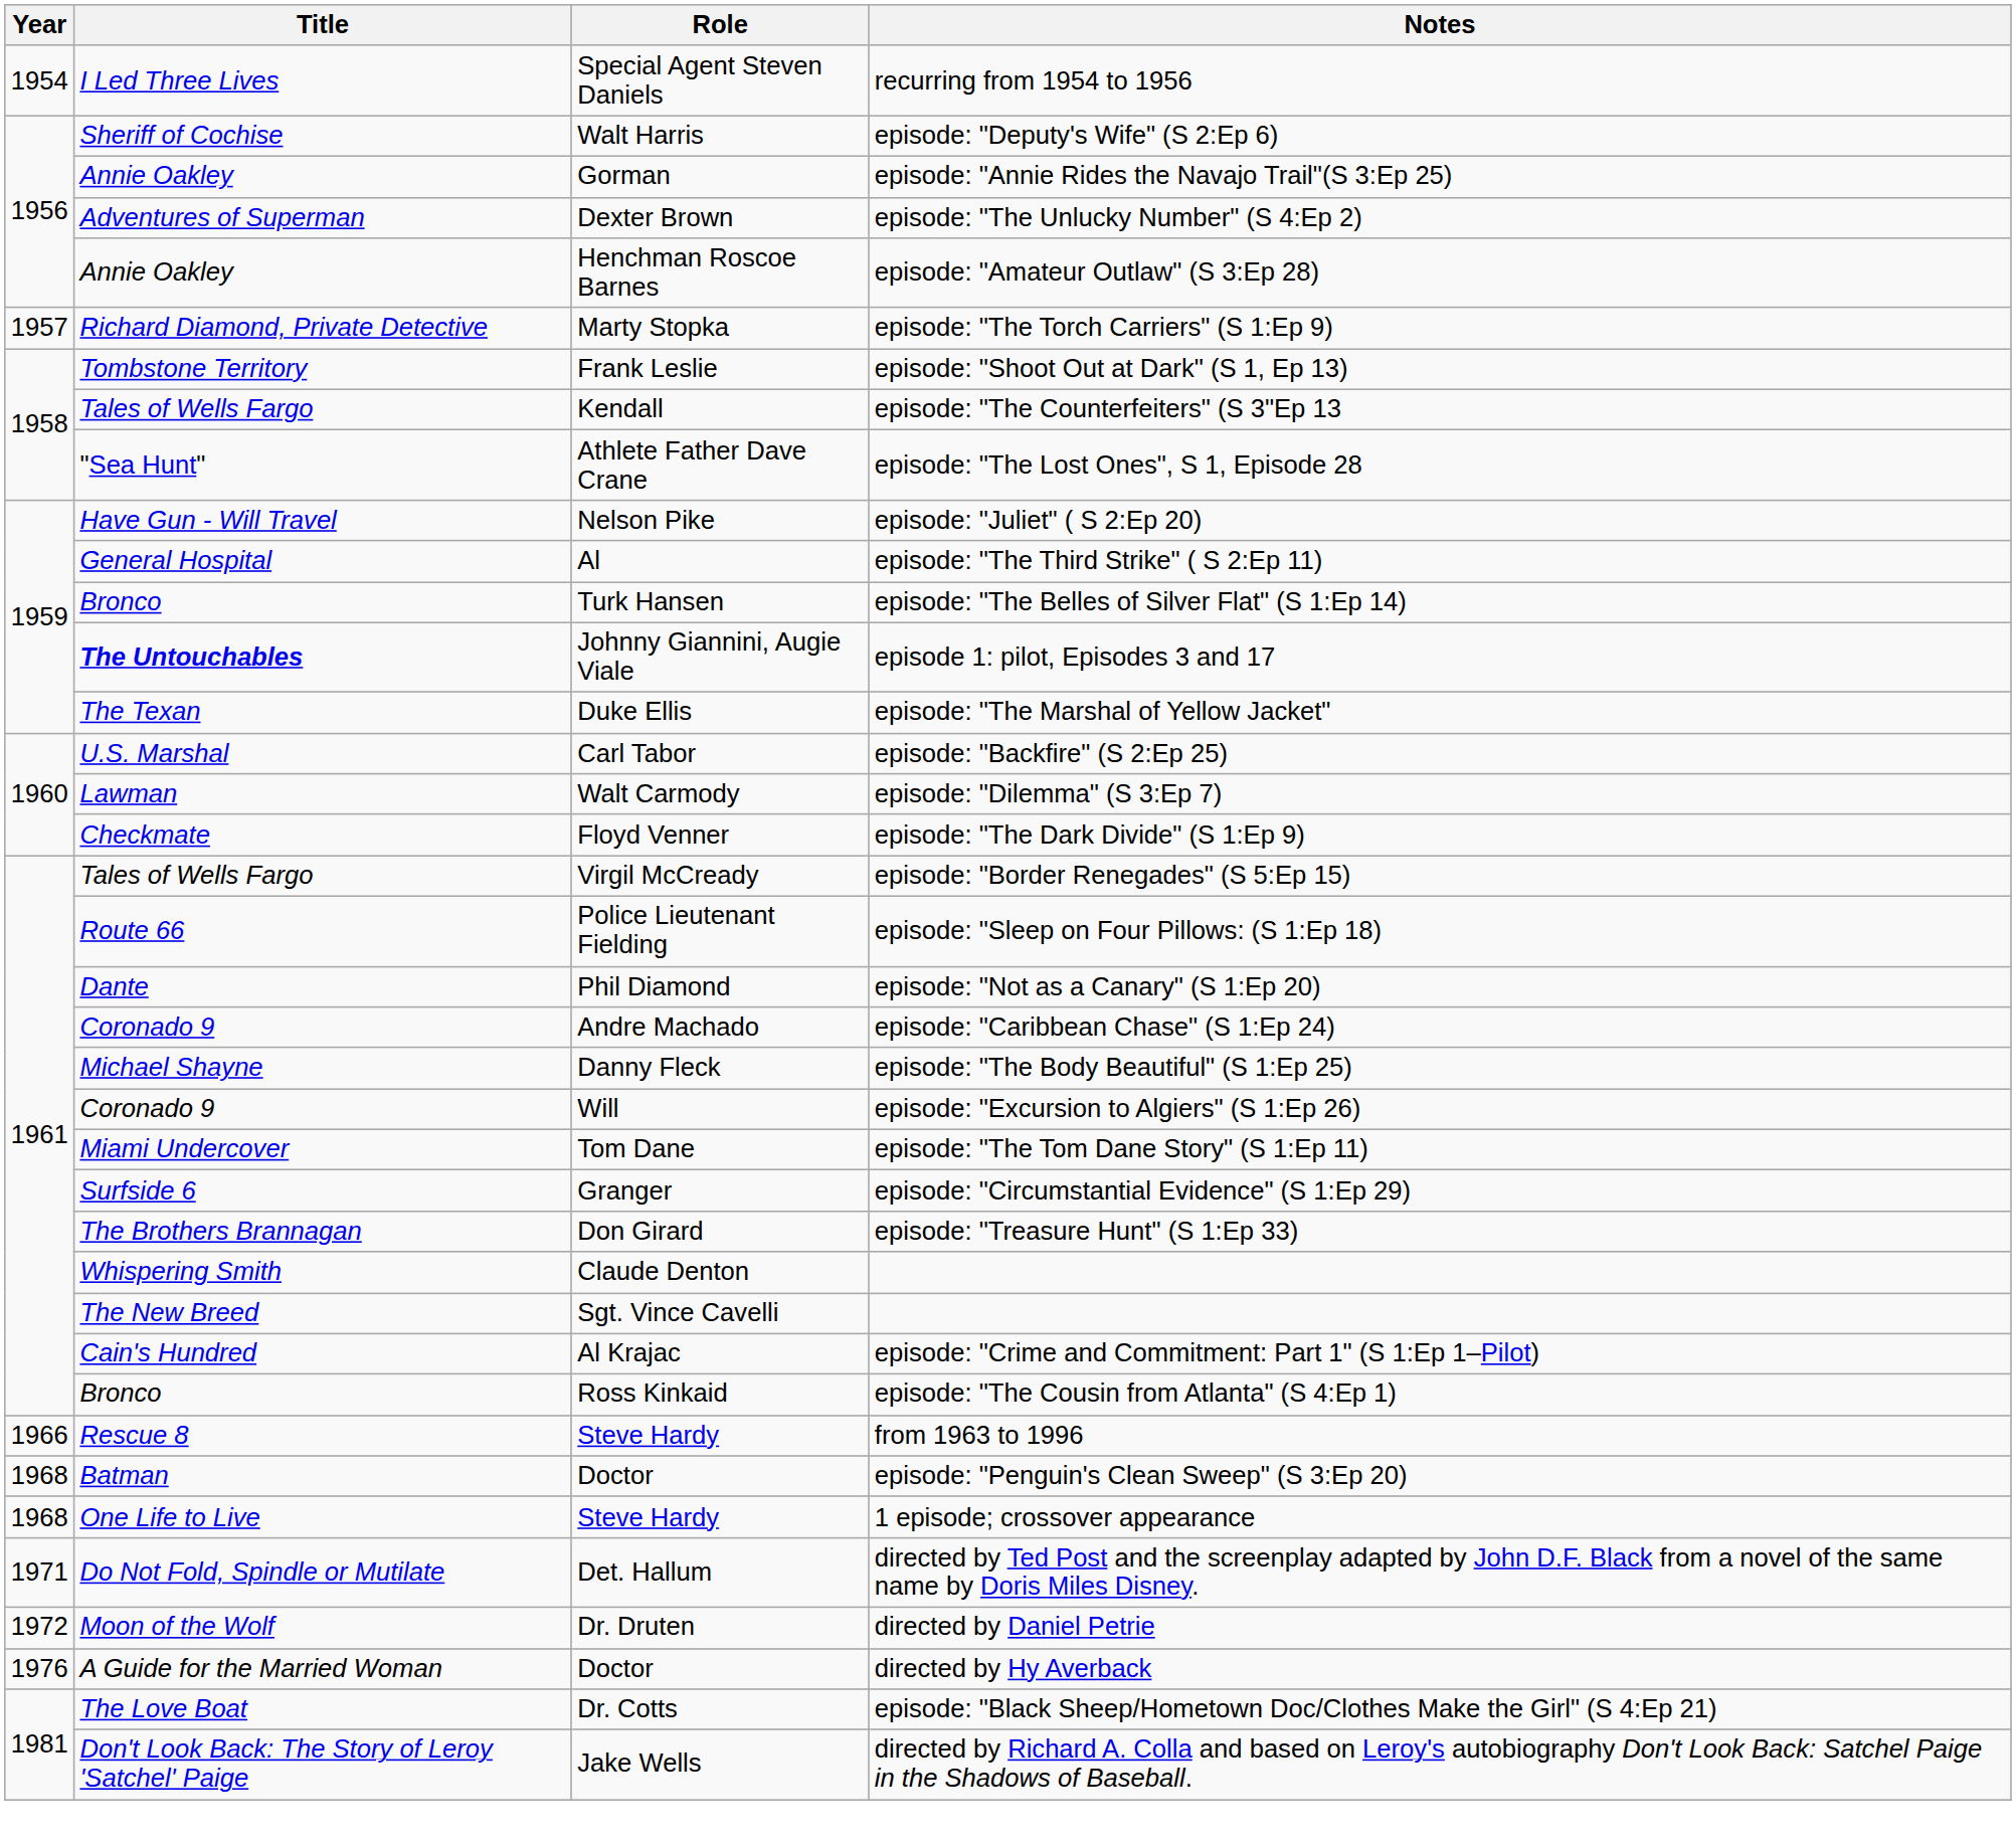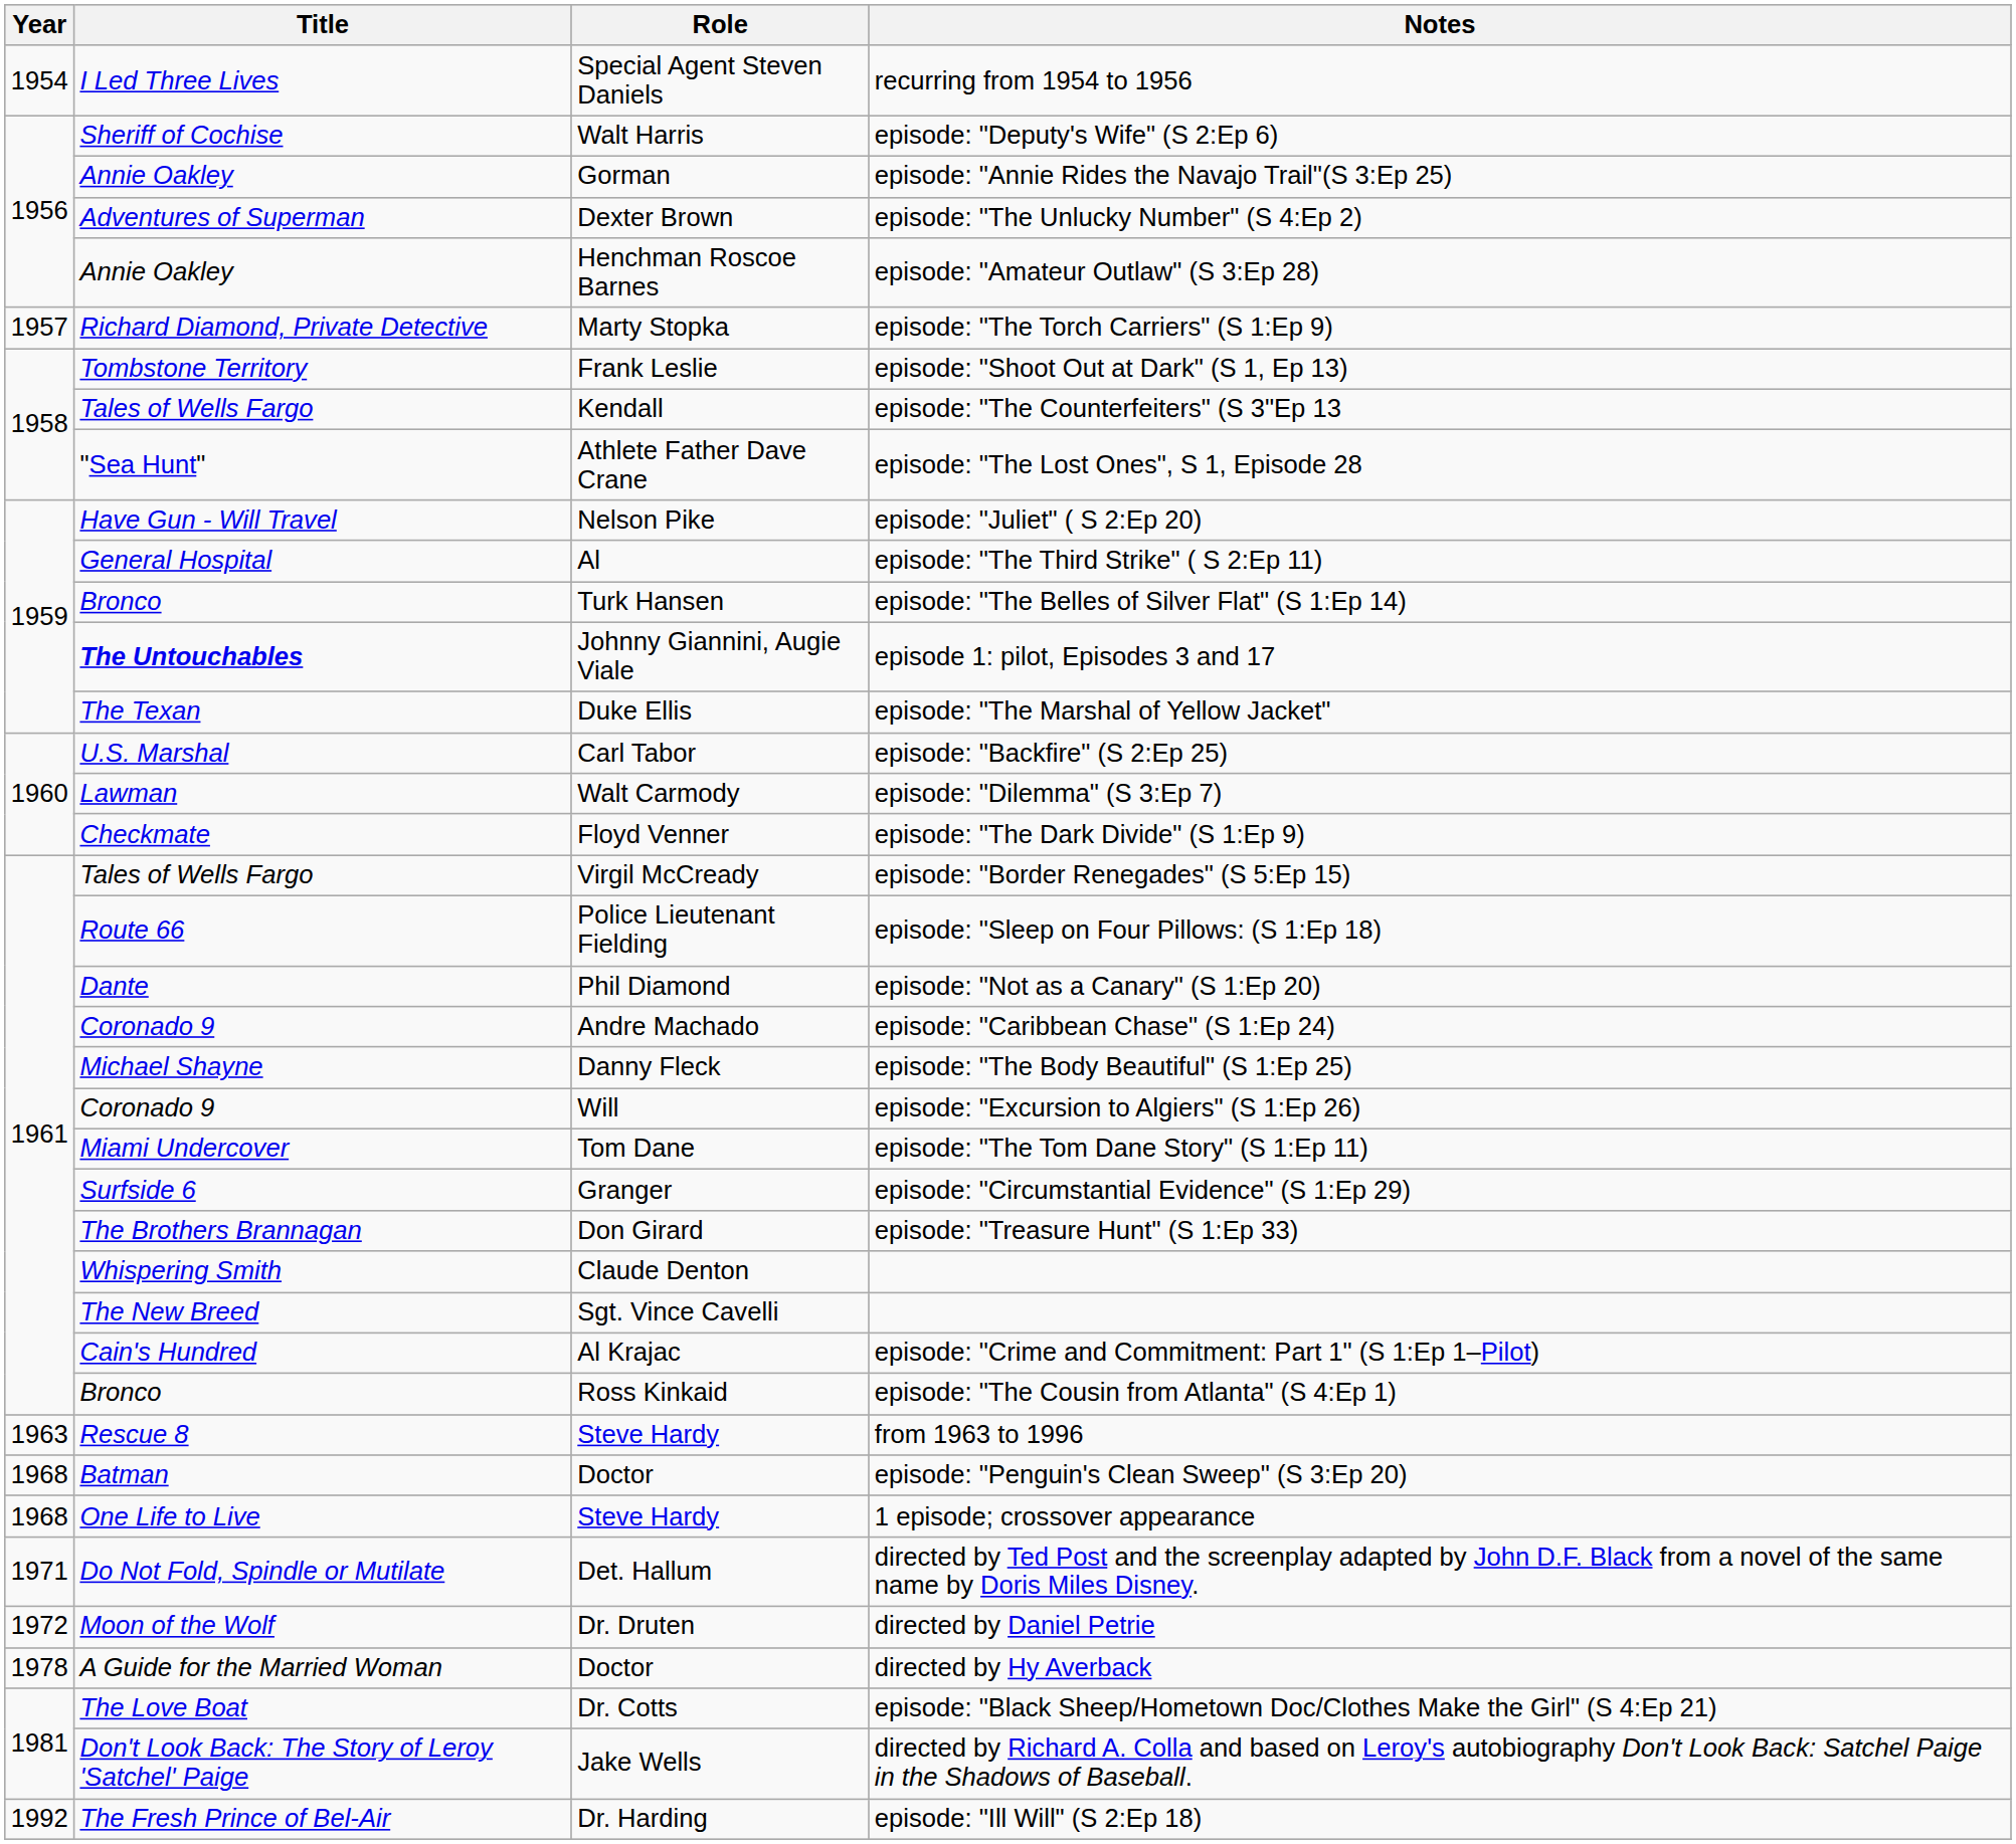 <table class="wikitable sortable">
 <tr>
 <th class="unsortable">Year</th>
 <th class="unsortable">Title</th>
 <th class="unsortable">Role</th>
 <th class="unsortable">Notes</th>
 </tr>
 <tr>
 <td>1954</td>
 <td><em><a href='#'>I Led Three Lives</a></em></td>
 <td>Special Agent Steven Daniels</td>
 <td>recurring from 1954 to 1956</td>
 </tr>
 <tr>
 <td rowspan="4">1956</td>
 <td><em><a href='#'>Sheriff of Cochise</a></em></td>
 <td>Walt Harris</td>
 <td>episode: "Deputy's Wife" (S 2:Ep 6)</td>
 </tr>
 <tr>
 <td><em><a href='#'>Annie Oakley</a></em></td>
 <td>Gorman</td>
 <td>episode: "Annie Rides the Navajo Trail"(S 3:Ep 25)</td>
 </tr>
 <tr>
 <td><em><a href='#'>Adventures of Superman</a></em></td>
 <td>Dexter Brown</td>
 <td>episode: "The Unlucky Number" (S 4:Ep 2)</td>
 </tr>
 <tr>
 <td><em>Annie Oakley</em></td>
 <td>Henchman Roscoe Barnes</td>
 <td>episode: "Amateur Outlaw" (S 3:Ep 28)</td>
 </tr>
 <tr>
 <td>1957</td>
 <td><em><a href='#'>Richard Diamond, Private Detective</a></em></td>
 <td>Marty Stopka</td>
 <td>episode: "The Torch Carriers" (S 1:Ep 9)</td>
 </tr>
 <tr>
 <td rowspan="3">1958</td>
 <td><em><a href='#'>Tombstone Territory</a></em></td>
 <td>Frank Leslie</td>
 <td>episode: "Shoot Out at Dark"  (S 1, Ep 13)</td>
 </tr>
 <tr>
 <td><em><a href='#'>Tales of Wells Fargo</a></em></td>
 <td>Kendall</td>
 <td>episode: "The Counterfeiters" (S 3"Ep 13</td>
 </tr>
 <tr>
 <td>"<a href='#'>Sea Hunt</a>"</td>
 <td>Athlete Father Dave Crane</td>
 <td>episode: "The Lost Ones", S 1, Episode 28</td>
 </tr>
 <tr>
 <td rowspan="5">1959</td>
 <td><em><a href='#'>Have Gun - Will Travel</a></em></td>
 <td>Nelson Pike</td>
 <td>episode: "Juliet" ( S 2:Ep 20)</td>
 </tr>
 <tr>
 <td><em><a href='#'>General Hospital</a></em></td>
 <td>Al</td>
 <td>episode: "The Third Strike" ( S 2:Ep 11)</td>
 </tr>
 <tr>
 <td><em><a href='#'>Bronco</a></em></td>
 <td>Turk Hansen</td>
 <td>episode: "The Belles of Silver Flat" (S 1:Ep 14)</td>
 </tr>
 <tr>
 <td><strong><em><a href='#'>The Untouchables</a></em></strong></td>
 <td>Johnny Giannini, Augie Viale</td>
 <td>episode 1: pilot, Episodes 3 and 17</td>
 </tr>
 <tr>
 <td><em><a href='#'>The Texan</a></em></td>
 <td>Duke Ellis</td>
 <td>episode: "The Marshal of Yellow Jacket"</td>
 </tr>
 <tr>
 <td rowspan="3">1960</td>
 <td><em><a href='#'>U.S. Marshal</a></em></td>
 <td>Carl Tabor</td>
 <td>episode: "Backfire" (S 2:Ep 25)</td>
 </tr>
 <tr>
 <td><em><a href='#'>Lawman</a></em></td>
 <td>Walt Carmody</td>
 <td>episode: "Dilemma" (S 3:Ep 7)</td>
 </tr>
 <tr>
 <td><em><a href='#'>Checkmate</a></em></td>
 <td>Floyd Venner</td>
 <td>episode: "The Dark Divide" (S 1:Ep 9)</td>
 </tr>
 <tr>
 <td rowspan="13">1961</td>
 <td><em>Tales of Wells Fargo</em></td>
 <td>Virgil McCready</td>
 <td>episode: "Border Renegades" (S 5:Ep 15)</td>
 </tr>
 <tr>
 <td><em><a href='#'>Route 66</a></em></td>
 <td>Police Lieutenant Fielding</td>
 <td>episode: "Sleep on Four Pillows: (S 1:Ep 18)</td>
 </tr>
 <tr>
 <td><em><a href='#'>Dante</a></em></td>
 <td>Phil Diamond</td>
 <td>episode: "Not as a Canary" (S 1:Ep 20)</td>
 </tr>
 <tr>
 <td><em><a href='#'>Coronado 9</a></em></td>
 <td>Andre Machado</td>
 <td>episode: "Caribbean Chase" (S 1:Ep 24)</td>
 </tr>
 <tr>
 <td><em><a href='#'>Michael Shayne</a></em></td>
 <td>Danny Fleck</td>
 <td>episode: "The Body Beautiful" (S 1:Ep 25)</td>
 </tr>
 <tr>
 <td><em>Coronado 9</em></td>
 <td>Will</td>
 <td>episode: "Excursion to Algiers" (S 1:Ep 26)</td>
 </tr>
 <tr>
 <td><em><a href='#'>Miami Undercover</a></em></td>
 <td>Tom Dane</td>
 <td>episode: "The Tom Dane Story" (S 1:Ep 11)</td>
 </tr>
 <tr>
 <td><em><a href='#'>Surfside 6</a></em></td>
 <td>Granger</td>
 <td>episode: "Circumstantial Evidence" (S 1:Ep 29)</td>
 </tr>
 <tr>
 <td><em><a href='#'>The Brothers Brannagan</a></em></td>
 <td>Don Girard</td>
 <td>episode: "Treasure Hunt" (S 1:Ep 33)</td>
 </tr>
 <tr>
 <td><em><a href='#'>Whispering Smith</a></em></td>
 <td>Claude Denton</td>
 <td></td>
 </tr>
 <tr>
 <td><em><a href='#'>The New Breed</a></em></td>
 <td>Sgt. Vince Cavelli</td>
 <td></td>
 </tr>
 <tr>
 <td><em><a href='#'>Cain's Hundred</a></em></td>
 <td>Al Krajac</td>
 <td>episode: "Crime and Commitment: Part 1" (S 1:Ep 1–<a href='#'>Pilot</a>)</td>
 </tr>
 <tr>
 <td><em>Bronco</em></td>
 <td>Ross Kinkaid</td>
 <td>episode: "The Cousin from Atlanta" (S 4:Ep 1)</td>
 </tr>
 <tr>
-<td>1966</td>
+<td>1963</td>
 <td><em><a href='#'>Rescue 8</a></em></td>
 <td><a href='#'>Steve Hardy</a></td>
 <td>from 1963 to 1996</td>
 </tr>
 <tr>
 <td>1968</td>
 <td><em><a href='#'>Batman</a></em></td>
 <td>Doctor</td>
 <td>episode: "Penguin's Clean Sweep" (S 3:Ep 20)</td>
 </tr>
 <tr>
 <td>1968</td>
 <td><em><a href='#'>One Life to Live</a></em></td>
 <td><a href='#'>Steve Hardy</a></td>
 <td>1 episode; crossover appearance</td>
 </tr>
 <tr>
 <td>1971</td>
 <td><em><a href='#'>Do Not Fold, Spindle or Mutilate</a></em></td>
 <td>Det. Hallum</td>
 <td>directed by <a href='#'>Ted Post</a> and the screenplay adapted by <a href='#'>John D.F. Black</a> from a novel of the same name by <a href='#'>Doris Miles Disney</a>.</td>
 </tr>
 <tr>
 <td>1972</td>
 <td><em><a href='#'>Moon of the Wolf</a></em></td>
 <td>Dr. Druten</td>
 <td>directed by <a href='#'>Daniel Petrie</a></td>
 </tr>
 <tr>
-<td>1976</td>
+<td>1978</td>
 <td><em>A Guide for the Married Woman</em></td>
 <td>Doctor</td>
 <td>directed by <a href='#'>Hy Averback</a></td>
 </tr>
 <tr>
 <td rowspan=" 2">1981</td>
 <td><em><a href='#'>The Love Boat</a></em></td>
 <td>Dr. Cotts</td>
 <td>episode: "Black Sheep/Hometown Doc/Clothes Make the Girl" (S 4:Ep 21)</td>
 </tr>
 <tr>
 <td><em><a href='#'>Don't Look Back: The Story of Leroy 'Satchel' Paige</a></em></td>
 <td>Jake Wells</td>
 <td>directed by <a href='#'>Richard A. Colla</a> and based on <a href='#'>Leroy's</a> autobiography <em>Don't Look Back: Satchel Paige in the Shadows of Baseball</em>.</td>
 </tr>
 <tr>
+<td>1992</td>
+<td><em><a href='#'>The Fresh Prince of Bel-Air</a></em></td>
+<td>Dr. Harding</td>
+<td>episode: "Ill Will" (S 2:Ep 18)</td>
+</tr>
+<tr>
 </tr>
 </table>
